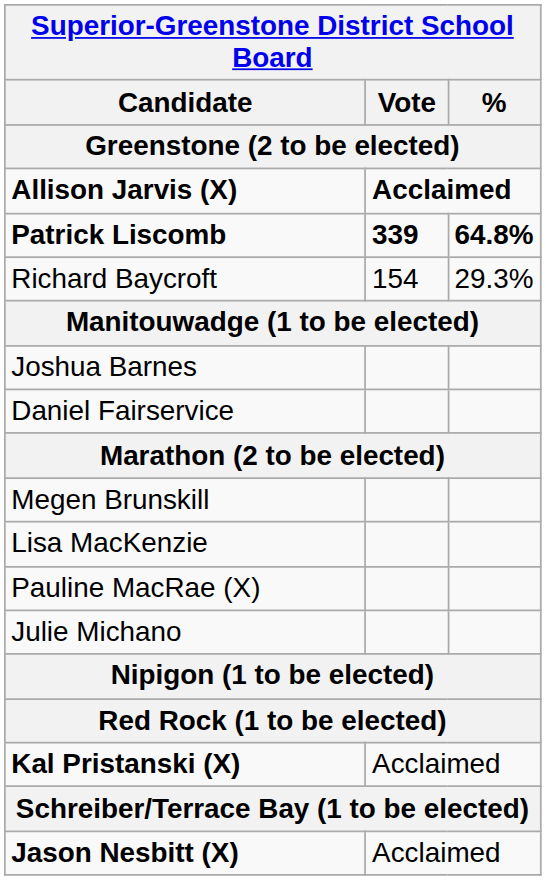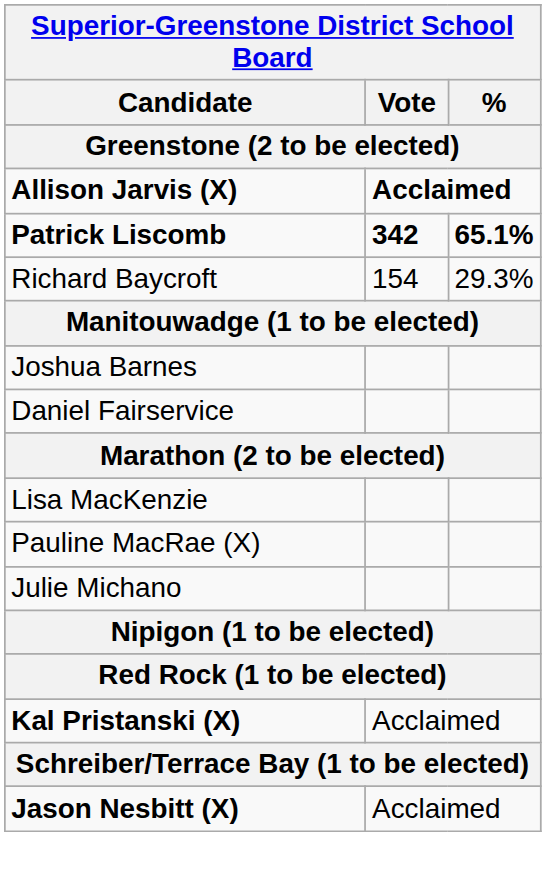 <table class="wikitable">
 <tr>
 <th colspan="3"><strong><a href='#'>Superior-Greenstone District School Board</a></strong></th>
 </tr>
 <tr>
 <th bgcolor="#DDDDFF" width="200px">Candidate</th>
 <th bgcolor="#DDDDFF" width="40px">Vote</th>
 <th bgcolor="#DDDDFF" width="30px">%</th>
 </tr>
 <tr>
 <th colspan="3">Greenstone (2 to be elected)</th>
 </tr>
 <tr>
 <td><strong>Allison Jarvis (X)</strong></td>
 <td colspan="2"><strong>Acclaimed</strong></td>
 </tr>
 <tr>
 <td><strong>Patrick Liscomb</strong></td>
-<td><strong>339</strong></td>
-<td><strong>64.8%</strong></td>
+<td><strong>342</strong></td>
+<td><strong>65.1%</strong></td>
 </tr>
 <tr>
 <td>Richard Baycroft</td>
 <td>154</td>
 <td>29.3%</td>
 </tr>
 <tr>
 <th colspan="3">Manitouwadge (1 to be elected)</th>
 </tr>
 <tr>
 <td>Joshua Barnes</td>
 <td></td>
 <td></td>
 </tr>
 <tr>
 <td>Daniel Fairservice</td>
 <td></td>
 <td></td>
 </tr>
 <tr>
 <th colspan="3">Marathon (2 to be elected)</th>
-</tr>
-<tr>
-<td>Megen Brunskill</td>
-<td></td>
-<td></td>
 </tr>
 <tr>
 <td>Lisa MacKenzie</td>
 <td></td>
 <td></td>
 </tr>
 <tr>
 <td>Pauline MacRae (X)</td>
 <td></td>
 <td></td>
 </tr>
 <tr>
 <td>Julie Michano</td>
 <td></td>
 <td></td>
 </tr>
 <tr>
 <th colspan="3">Nipigon (1 to be elected)</th>
 </tr>
 <tr>
 <th colspan="3">Red Rock (1 to be elected)</th>
 </tr>
 <tr>
 <td><strong>Kal Pristanski (X)</strong></td>
 <td colspan="2">Acclaimed</td>
 </tr>
 <tr>
 <th colspan="3">Schreiber/Terrace Bay (1 to be elected)</th>
 </tr>
 <tr>
 <td><strong>Jason Nesbitt (X)</strong></td>
 <td colspan="2">Acclaimed</td>
 </tr>
 </table>
